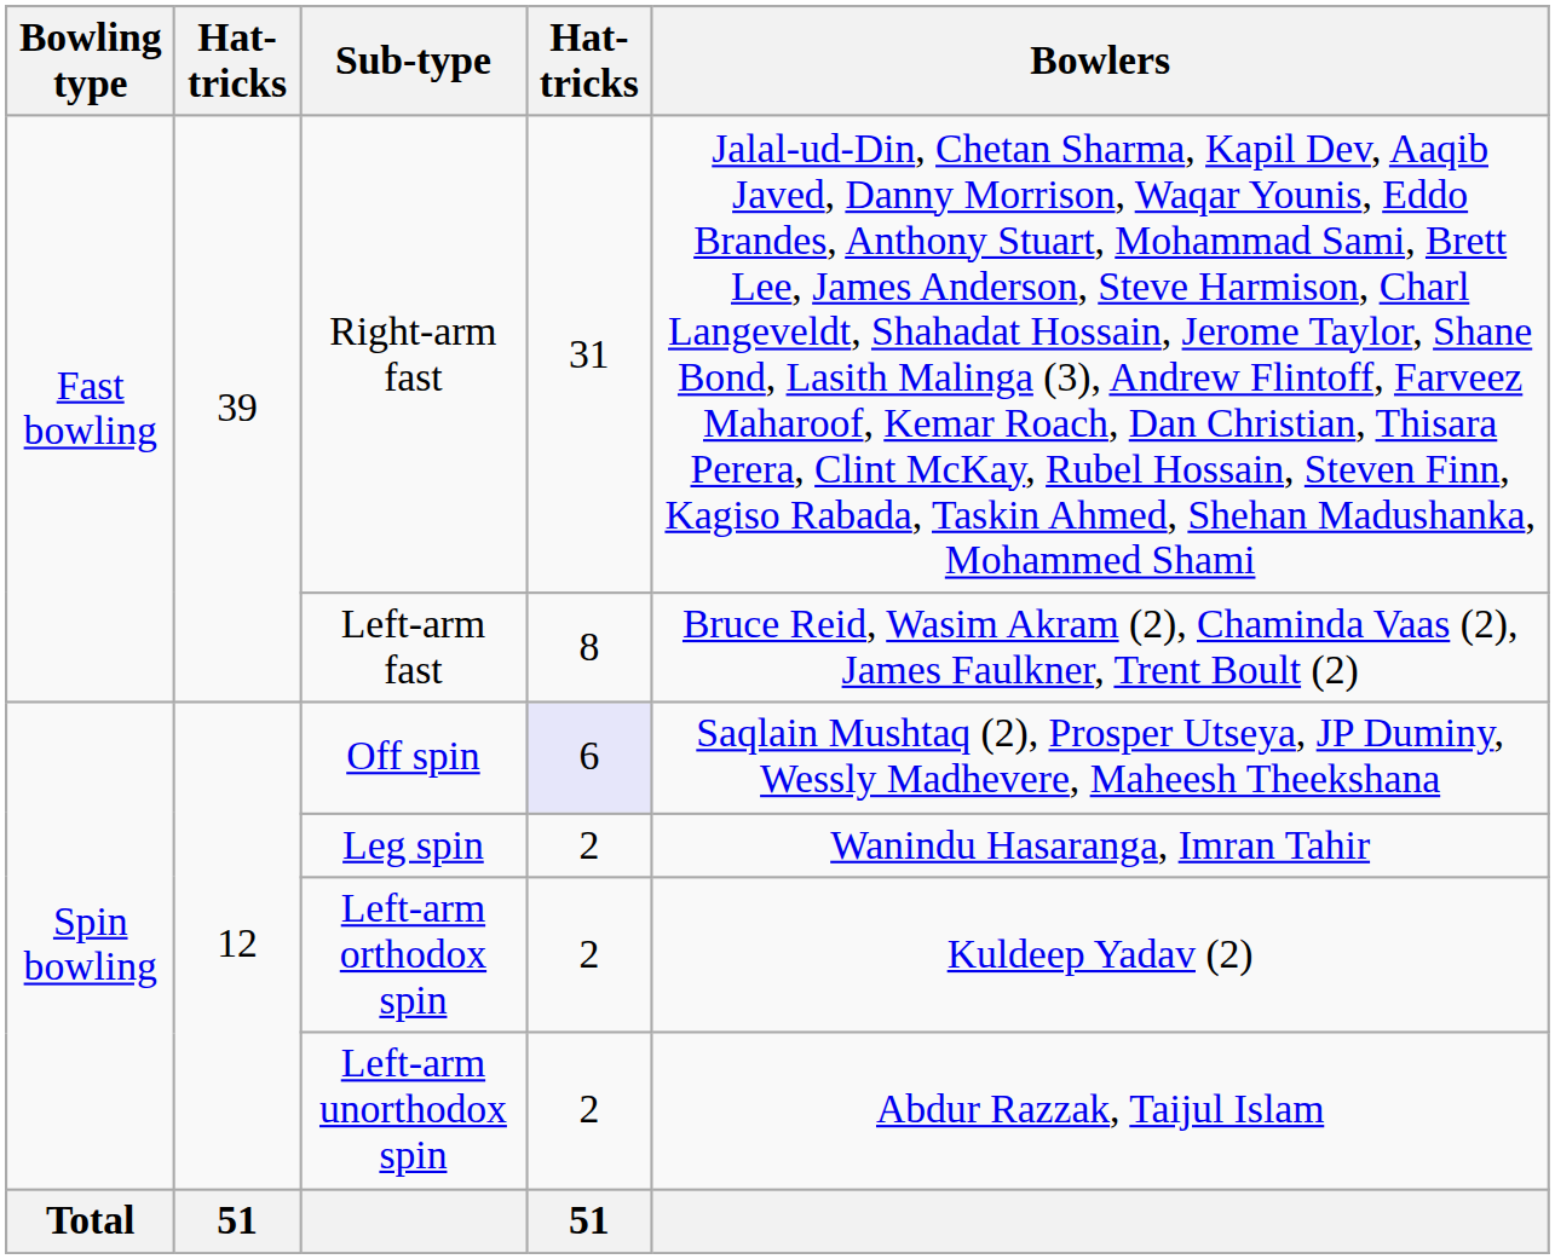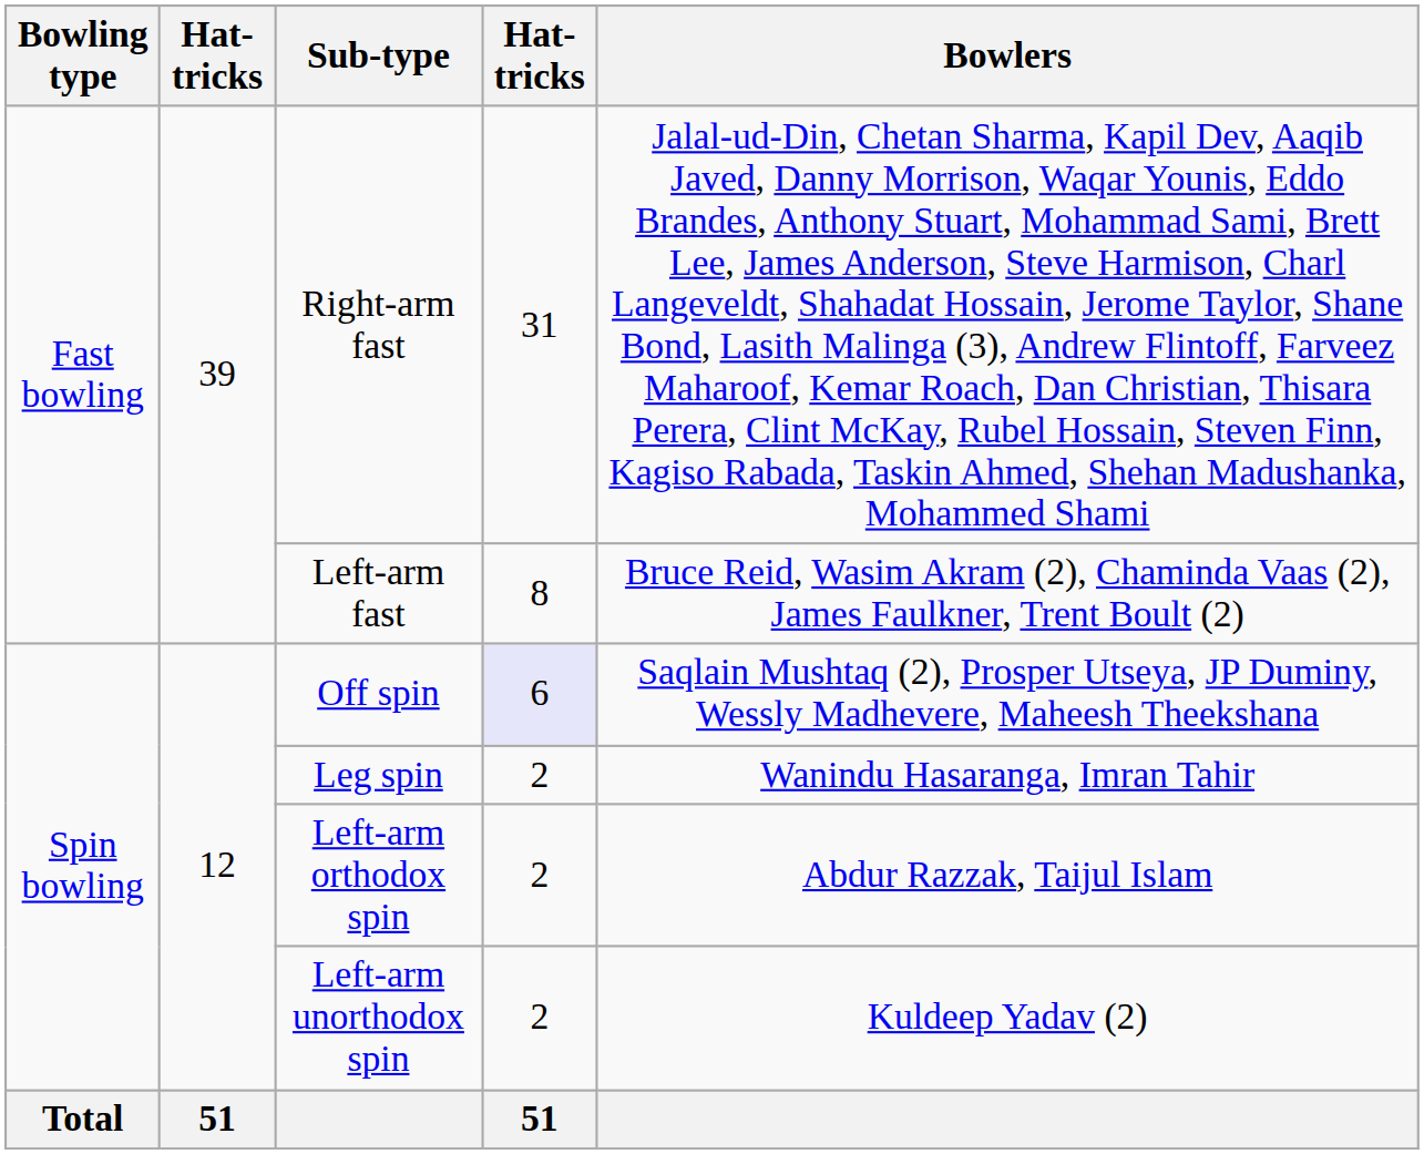 <table class="wikitable plainrowheaders" style="text-align:center">
 <tr>
 <th scope="col">Bowling type</th>
 <th scope="col">Hat-tricks</th>
 <th scope="col">Sub-type</th>
 <th scope="col">Hat-tricks</th>
 <th scope="col">Bowlers</th>
 </tr>
 <tr>
 <td rowspan="2"><a href='#'>Fast bowling</a></td>
 <td rowspan="2">39</td>
 <td>Right-arm fast</td>
 <td>31</td>
 <td><a href='#'>Jalal-ud-Din</a>, <a href='#'>Chetan Sharma</a>, <a href='#'>Kapil Dev</a>, <a href='#'>Aaqib Javed</a>, <a href='#'>Danny Morrison</a>, <a href='#'>Waqar Younis</a>, <a href='#'>Eddo Brandes</a>, <a href='#'>Anthony Stuart</a>, <a href='#'>Mohammad Sami</a>, <a href='#'>Brett Lee</a>, <a href='#'>James Anderson</a>, <a href='#'>Steve Harmison</a>, <a href='#'>Charl Langeveldt</a>, <a href='#'>Shahadat Hossain</a>, <a href='#'>Jerome Taylor</a>, <a href='#'>Shane Bond</a>, <a href='#'>Lasith Malinga</a> (3), <a href='#'>Andrew Flintoff</a>, <a href='#'>Farveez Maharoof</a>, <a href='#'>Kemar Roach</a>, <a href='#'>Dan Christian</a>, <a href='#'>Thisara Perera</a>, <a href='#'>Clint McKay</a>, <a href='#'>Rubel Hossain</a>, <a href='#'>Steven Finn</a>, <a href='#'>Kagiso Rabada</a>, <a href='#'>Taskin Ahmed</a>, <a href='#'>Shehan Madushanka</a>, <a href='#'>Mohammed Shami</a></td>
 </tr>
 <tr>
 <td>Left-arm fast</td>
 <td>8</td>
 <td><a href='#'>Bruce Reid</a>, <a href='#'>Wasim Akram</a> (2), <a href='#'>Chaminda Vaas</a> (2), <a href='#'>James Faulkner</a>, <a href='#'>Trent Boult</a> (2)</td>
 </tr>
 <tr>
 <td rowspan="4"><a href='#'>Spin bowling</a></td>
 <td rowspan="4">12</td>
 <td><a href='#'>Off spin</a></td>
 <td style="background: lavender;">6</td>
 <td><a href='#'>Saqlain Mushtaq</a> (2), <a href='#'>Prosper Utseya</a>, <a href='#'>JP Duminy</a>, <a href='#'>Wessly Madhevere</a>, <a href='#'>Maheesh Theekshana</a></td>
 </tr>
 <tr>
 <td><a href='#'>Leg spin</a></td>
 <td>2</td>
 <td><a href='#'>Wanindu Hasaranga</a>, <a href='#'>Imran Tahir</a></td>
 </tr>
 <tr>
 <td><a href='#'>Left-arm orthodox spin</a></td>
 <td>2</td>
-<td><a href='#'>Kuldeep Yadav</a> (2)</td>
+<td><a href='#'>Abdur Razzak</a>, <a href='#'>Taijul Islam</a></td>
 </tr>
 <tr>
 <td><a href='#'>Left-arm unorthodox spin</a></td>
 <td>2</td>
-<td><a href='#'>Abdur Razzak</a>, <a href='#'>Taijul Islam</a></td>
+<td><a href='#'>Kuldeep Yadav</a> (2)</td>
 </tr>
 <tr>
 <th scope="row"><strong>Total</strong></th>
 <th><strong>51</strong></th>
 <th></th>
 <th><strong>51</strong></th>
 <th></th>
 </tr>
 </table>
